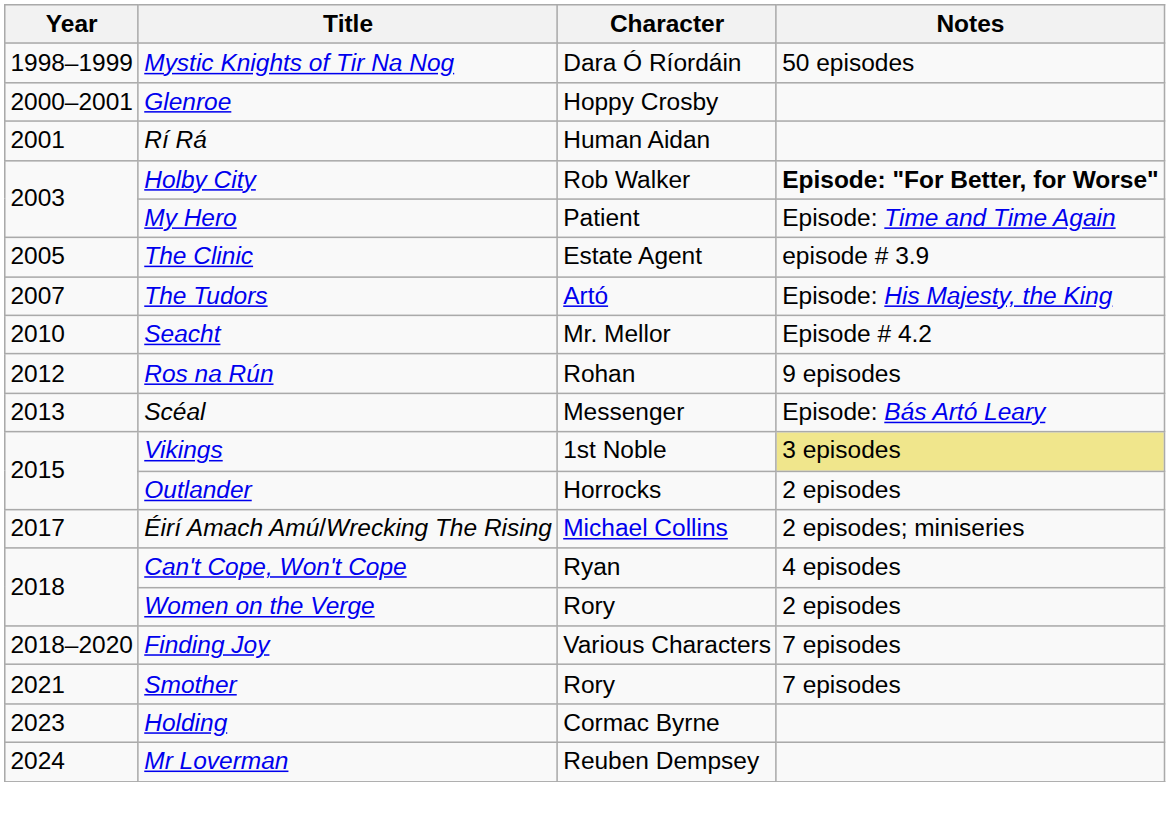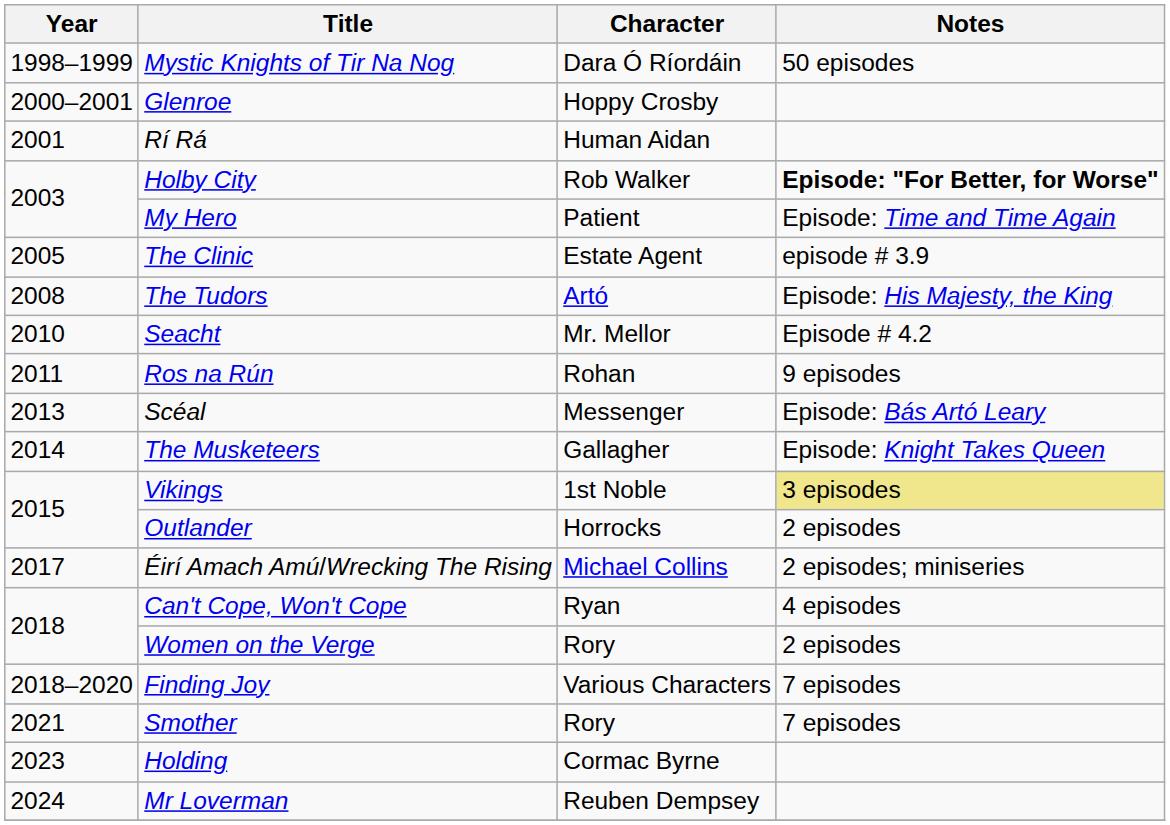 <table class="wikitable">
 <tr>
 <th>Year</th>
 <th>Title</th>
 <th>Character</th>
 <th>Notes</th>
 </tr>
 <tr>
 <td>1998–1999</td>
 <td><em><a href='#'>Mystic Knights of Tir Na Nog</a></em></td>
 <td>Dara Ó Ríordáin</td>
 <td>50 episodes</td>
 </tr>
 <tr>
 <td>2000–2001</td>
 <td><em><a href='#'>Glenroe</a></em></td>
 <td>Hoppy Crosby</td>
 <td></td>
 </tr>
 <tr>
 <td>2001</td>
 <td><em>Rí Rá</em></td>
 <td>Human Aidan</td>
 <td></td>
 </tr>
 <tr>
 <td rowspan="2">2003</td>
 <td><em><a href='#'>Holby City</a></em></td>
 <td>Rob Walker</td>
 <td><strong>Episode: "For Better, for Worse"</strong></td>
 </tr>
 <tr>
 <td><em><a href='#'>My Hero</a></em></td>
 <td>Patient</td>
 <td>Episode: <em><a href='#'>Time and Time Again</a></em></td>
 </tr>
 <tr>
 <td>2005</td>
 <td><em><a href='#'>The Clinic</a></em></td>
 <td>Estate Agent</td>
 <td>episode # 3.9</td>
 </tr>
 <tr>
-<td>2007</td>
+<td>2008</td>
 <td><em><a href='#'>The Tudors</a></em></td>
 <td><a href='#'>Artó</a></td>
 <td>Episode: <em><a href='#'>His Majesty, the King</a></em></td>
 </tr>
 <tr>
 <td>2010</td>
 <td><em><a href='#'>Seacht</a></em></td>
 <td>Mr. Mellor</td>
 <td>Episode # 4.2</td>
 </tr>
 <tr>
-<td>2012</td>
+<td>2011</td>
 <td><em><a href='#'>Ros na Rún</a></em></td>
 <td>Rohan</td>
 <td>9 episodes</td>
 </tr>
 <tr>
 <td>2013</td>
 <td><em>Scéal</em></td>
 <td>Messenger</td>
 <td>Episode: <em><a href='#'>Bás Artó Leary</a></em></td>
+</tr>
+<tr>
+<td>2014</td>
+<td><em><a href='#'>The Musketeers</a></em></td>
+<td>Gallagher</td>
+<td>Episode: <em><a href='#'>Knight Takes Queen</a></em></td>
 </tr>
 <tr>
 <td rowspan="2">2015</td>
 <td><em><a href='#'>Vikings</a></em></td>
 <td>1st Noble</td>
 <td style="background: khaki;">3 episodes</td>
 </tr>
 <tr>
 <td><em><a href='#'>Outlander</a></em></td>
 <td>Horrocks</td>
 <td>2 episodes</td>
 </tr>
 <tr>
 <td>2017</td>
 <td><em>Éirí Amach Amú</em>/<em>Wrecking The Rising</em></td>
 <td><a href='#'>Michael Collins</a></td>
 <td>2 episodes; miniseries</td>
 </tr>
 <tr>
 <td rowspan="2">2018</td>
 <td><em><a href='#'>Can't Cope, Won't Cope</a></em></td>
 <td>Ryan</td>
 <td>4 episodes</td>
 </tr>
 <tr>
 <td><em><a href='#'>Women on the Verge</a></em></td>
 <td>Rory</td>
 <td>2 episodes</td>
 </tr>
 <tr>
 <td>2018–2020</td>
 <td><em><a href='#'>Finding Joy</a></em></td>
 <td>Various Characters</td>
 <td>7 episodes</td>
 </tr>
 <tr>
 <td>2021</td>
 <td><em><a href='#'>Smother</a></em></td>
 <td>Rory</td>
 <td>7 episodes</td>
 </tr>
 <tr>
 <td>2023</td>
 <td><em><a href='#'>Holding</a></em></td>
 <td>Cormac Byrne</td>
 <td></td>
 </tr>
 <tr>
 <td>2024</td>
 <td><em><a href='#'>Mr Loverman</a></em></td>
 <td>Reuben Dempsey</td>
 <td></td>
 </tr>
 <tr>
 </tr>
 </table>
